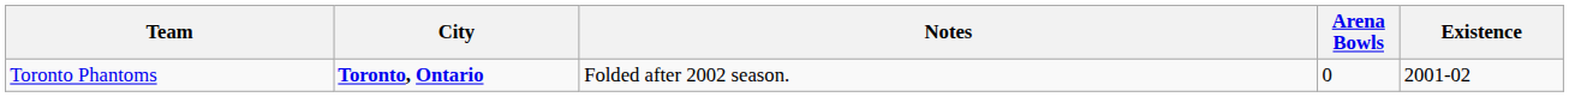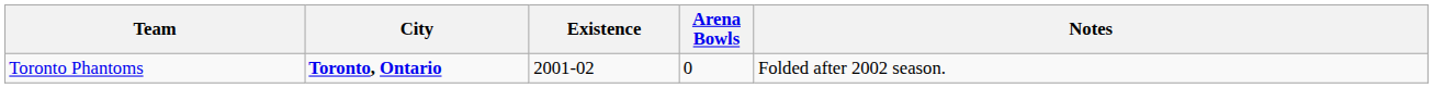 <table class="wikitable">
 <tr>
 <th bgcolor="#DDDDFF" width="20%">Team</th>
 <th bgcolor="#DDDDFF" width="15%">City</th>
+<th bgcolor="#DDDDFF" width="10%">Existence</th>
+<th bgcolor="#DDDDFF" width="5%"><a href='#'>Arena Bowls</a></th>
 <th bgcolor="#DDDDFF" width="45%">Notes</th>
-<th bgcolor="#DDDDFF" width="5%"><a href='#'>Arena Bowls</a></th>
-<th bgcolor="#DDDDFF" width="10%">Existence</th>
 </tr>
 <tr>
 <td><a href='#'>Toronto Phantoms</a></td>
 <td><strong><a href='#'>Toronto</a>, <a href='#'>Ontario</a></strong></td>
+<td>2001-02</td>
+<td>0</td>
 <td>Folded after 2002 season.</td>
-<td>0</td>
-<td>2001-02</td>
 </tr>
 </table>
